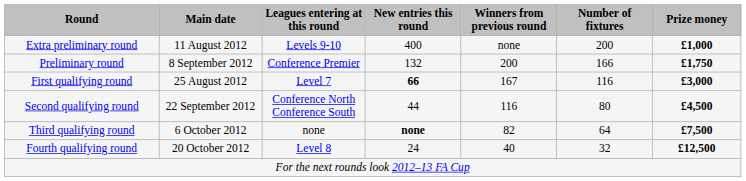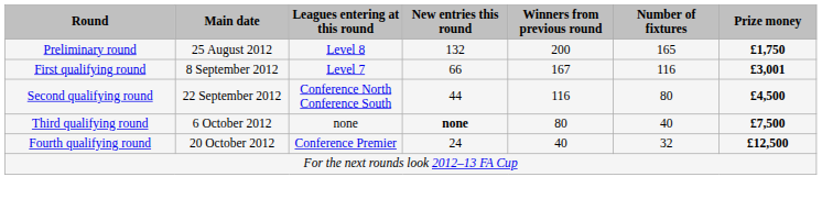 <table class="wikitable" style="width: 1024px; background:WhiteSmoke; text-align:center">
 <tr>
 <th scope="col" style="width: 21.00%; background:silver;">Round</th>
 <th scope="col" style="width: 14.00%; background:silver;">Main date</th>
 <th scope="col" style="width: 14.00%; background:silver;">Leagues entering at this round</th>
 <th scope="col" style="width: 13.00%; background:silver;">New entries this round</th>
 <th scope="col" style="width: 13.00%; background:silver;">Winners from previous round</th>
 <th scope="col" style="width: 13.00%; background:silver;">Number of fixtures</th>
 <th scope="col" style="width: 12.00%; background:silver;">Prize money</th>
 </tr>
 <tr>
-<td><a href='#'>Extra preliminary round</a></td>
-<td>11 August 2012</td>
-<td><a href='#'>Levels 9-10</a></td>
-<td>400</td>
-<td>none</td>
-<td>200</td>
-<td><strong>£1,000</strong></td>
-</tr>
-<tr>
 <td><a href='#'>Preliminary round</a></td>
-<td>8 September 2012</td>
-<td><a href='#'>Conference Premier</a></td>
+<td>25 August 2012</td>
+<td><a href='#'>Level 8</a></td>
 <td>132</td>
 <td>200</td>
-<td>166</td>
+<td>165</td>
 <td><strong>£1,750</strong></td>
 </tr>
 <tr>
 <td><a href='#'>First qualifying round</a></td>
-<td>25 August 2012</td>
+<td>8 September 2012</td>
 <td><a href='#'>Level 7</a></td>
-<td><strong>66</strong></td>
+<td>66</td>
 <td>167</td>
 <td>116</td>
-<td><strong>£3,000</strong></td>
+<td><strong>£3,001</strong></td>
 </tr>
 <tr>
 <td><a href='#'>Second qualifying round</a></td>
 <td>22 September 2012</td>
 <td><a href='#'>Conference North<br>Conference South</a></td>
 <td>44</td>
 <td>116</td>
 <td>80</td>
 <td><strong>£4,500</strong></td>
 </tr>
 <tr>
 <td><a href='#'>Third qualifying round</a></td>
 <td>6 October 2012</td>
 <td>none</td>
 <td><strong>none</strong></td>
-<td>82</td>
-<td>64</td>
+<td>80</td>
+<td>40</td>
 <td><strong>£7,500</strong></td>
 </tr>
 <tr>
 <td><a href='#'>Fourth qualifying round</a></td>
 <td>20 October 2012</td>
-<td><a href='#'>Level 8</a></td>
+<td><a href='#'>Conference Premier</a></td>
 <td>24</td>
 <td>40</td>
 <td>32</td>
 <td><strong>£12,500</strong></td>
 </tr>
 <tr>
 <td colspan="7"><em>For the next rounds look <a href='#'>2012–13 FA Cup</a></em></td>
 </tr>
 </table>
